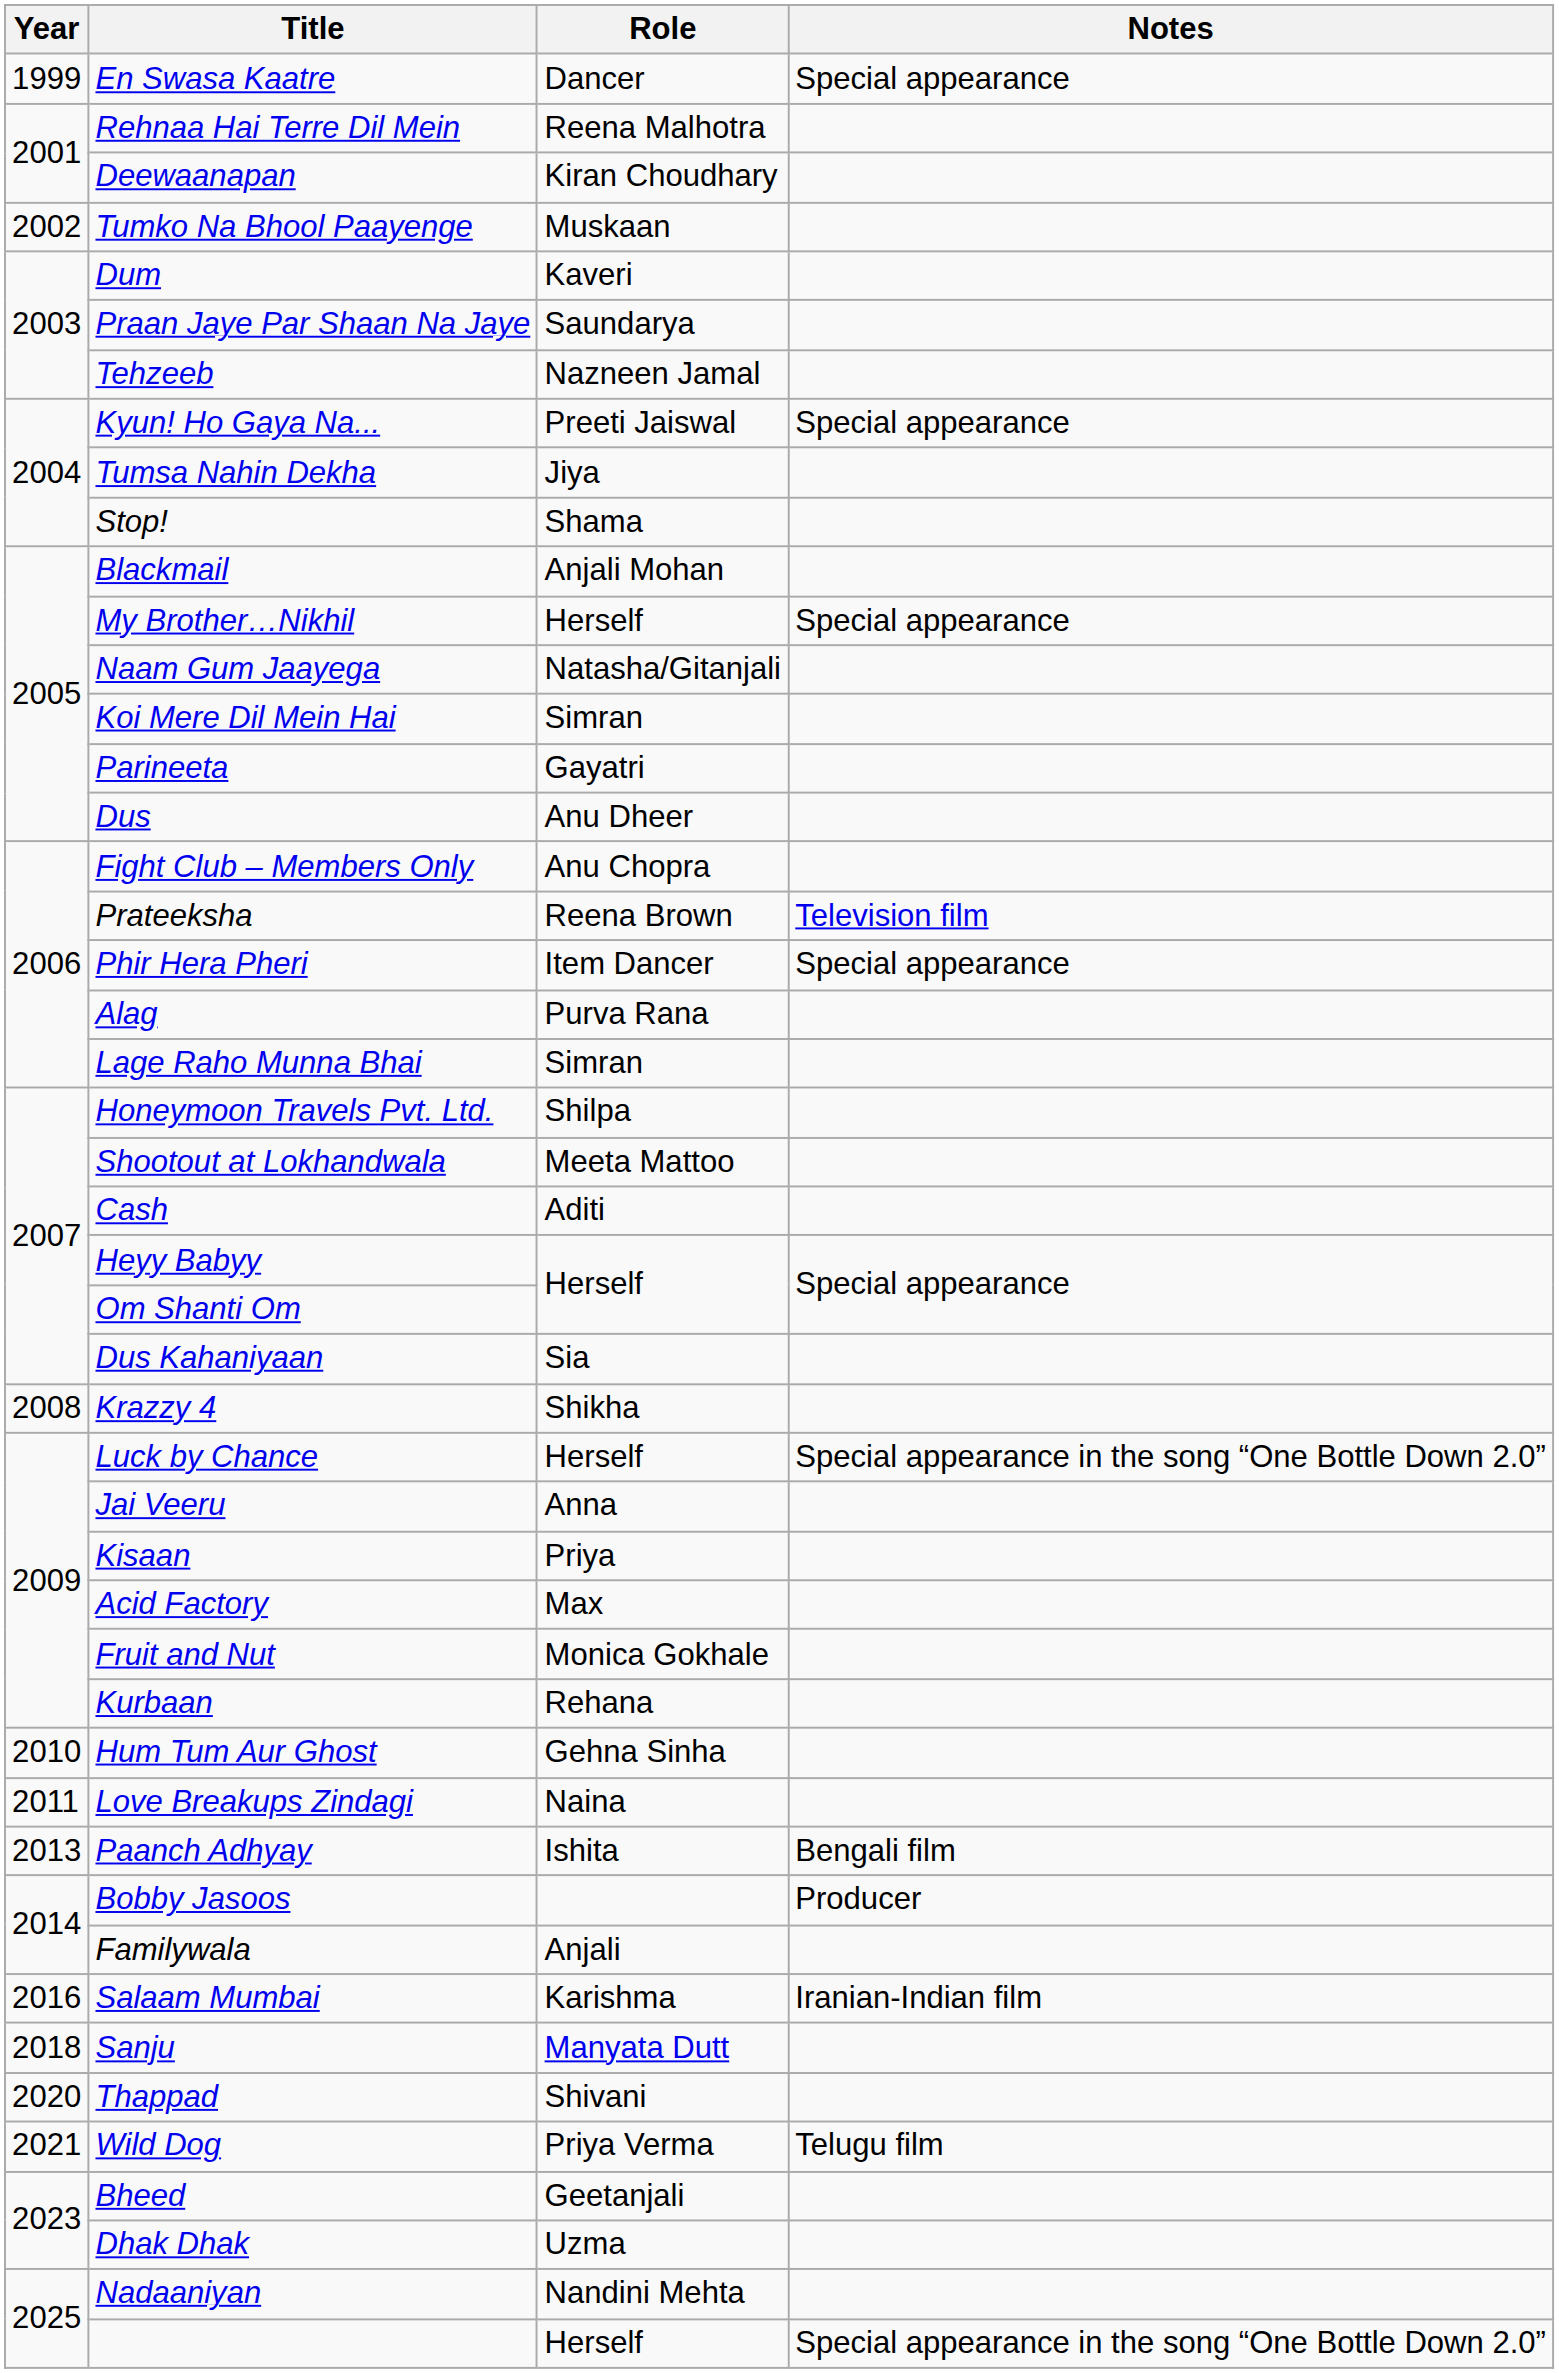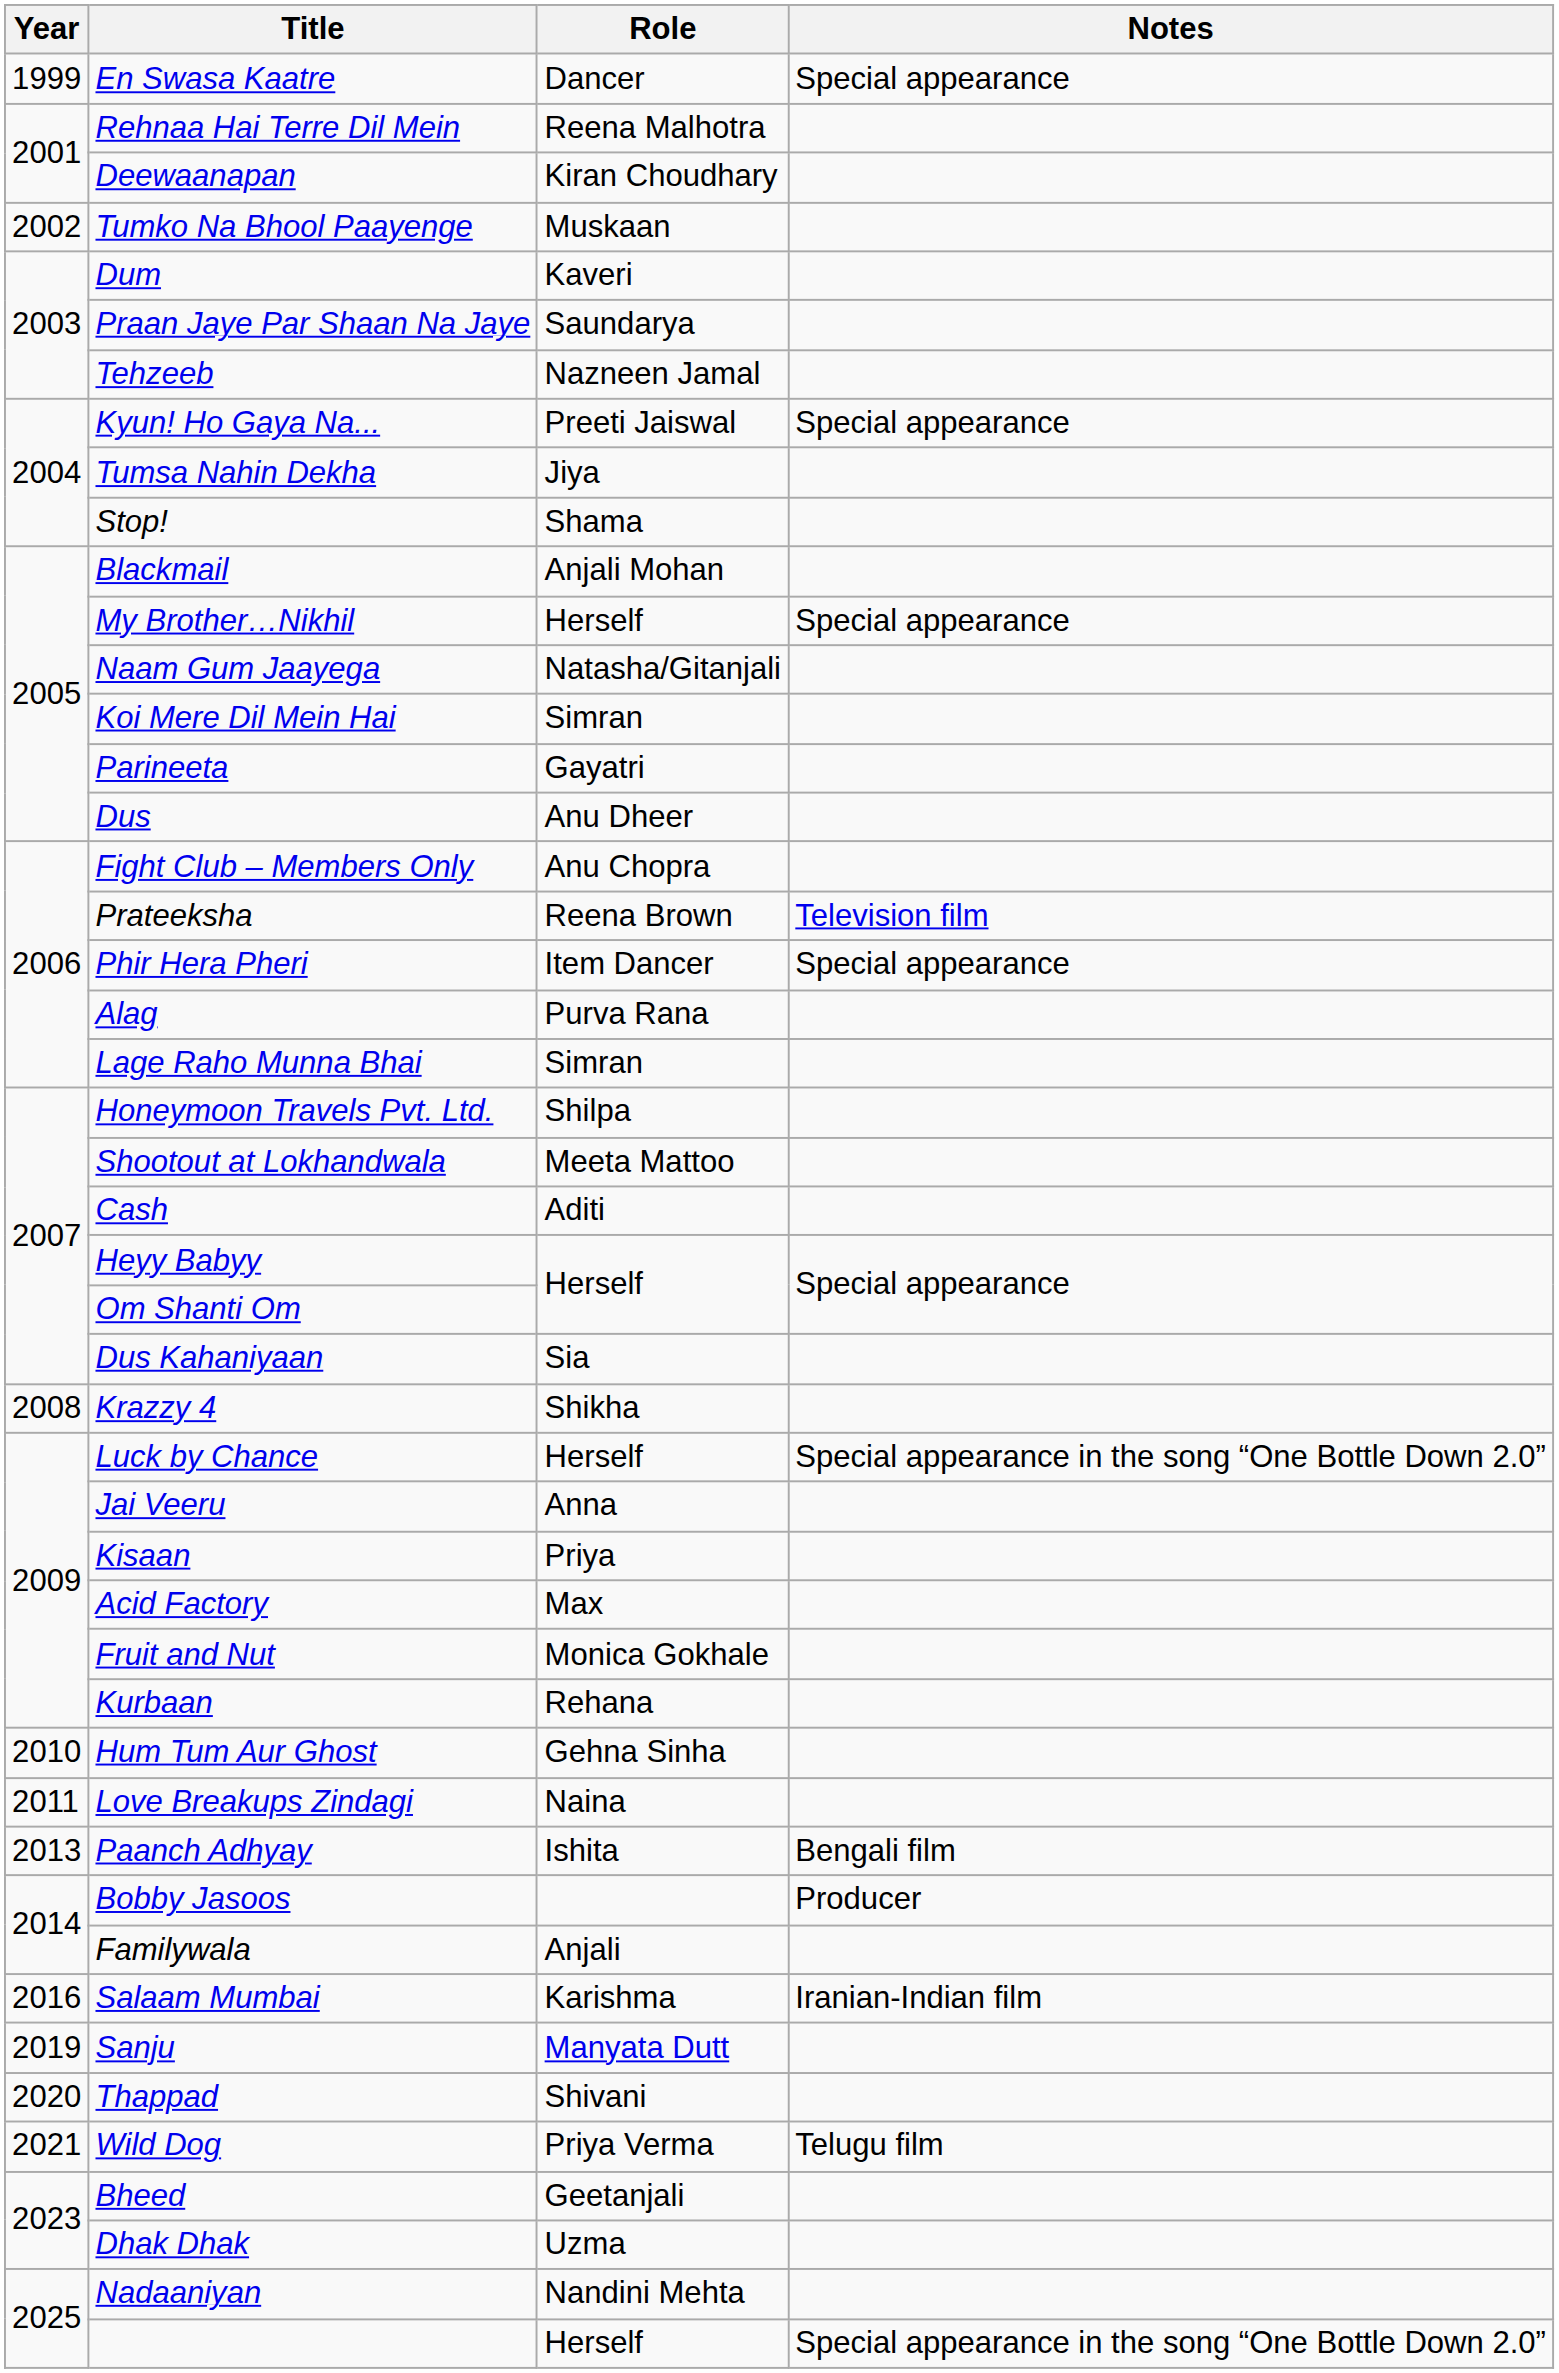 <table class="wikitable">
 <tr>
 <th>Year</th>
 <th>Title</th>
 <th>Role</th>
 <th>Notes</th>
 </tr>
 <tr>
 <td>1999</td>
 <td><em><a href='#'>En Swasa Kaatre</a></em></td>
 <td>Dancer</td>
 <td>Special appearance</td>
 </tr>
 <tr>
 <td rowspan="2">2001</td>
 <td><em><a href='#'>Rehnaa Hai Terre Dil Mein</a></em></td>
 <td>Reena Malhotra</td>
 <td></td>
 </tr>
 <tr>
 <td><em><a href='#'>Deewaanapan</a></em></td>
 <td>Kiran Choudhary</td>
 <td></td>
 </tr>
 <tr>
 <td>2002</td>
 <td><em><a href='#'>Tumko Na Bhool Paayenge</a></em></td>
 <td>Muskaan</td>
 <td></td>
 </tr>
 <tr>
 <td rowspan="3">2003</td>
 <td><em><a href='#'>Dum</a></em></td>
 <td>Kaveri</td>
 <td></td>
 </tr>
 <tr>
 <td><em><a href='#'>Praan Jaye Par Shaan Na Jaye</a></em></td>
 <td>Saundarya</td>
 <td></td>
 </tr>
 <tr>
 <td><em><a href='#'>Tehzeeb</a></em></td>
 <td>Nazneen Jamal</td>
 <td></td>
 </tr>
 <tr>
 <td rowspan="3">2004</td>
 <td><em><a href='#'>Kyun! Ho Gaya Na...</a></em></td>
 <td>Preeti Jaiswal</td>
 <td>Special appearance</td>
 </tr>
 <tr>
 <td><em><a href='#'>Tumsa Nahin Dekha</a></em></td>
 <td>Jiya</td>
 <td></td>
 </tr>
 <tr>
 <td><em>Stop!</em></td>
 <td>Shama</td>
 <td></td>
 </tr>
 <tr>
 <td rowspan="6">2005</td>
 <td><em><a href='#'>Blackmail</a></em></td>
 <td>Anjali Mohan</td>
 <td></td>
 </tr>
 <tr>
 <td><em><a href='#'>My Brother…Nikhil</a></em></td>
 <td>Herself</td>
 <td>Special appearance</td>
 </tr>
 <tr>
 <td><em><a href='#'>Naam Gum Jaayega</a></em></td>
 <td>Natasha/Gitanjali</td>
 <td></td>
 </tr>
 <tr>
 <td><em><a href='#'>Koi Mere Dil Mein Hai</a></em></td>
 <td>Simran</td>
 <td></td>
 </tr>
 <tr>
 <td><em><a href='#'>Parineeta</a></em></td>
 <td>Gayatri</td>
 <td></td>
 </tr>
 <tr>
 <td><em><a href='#'>Dus</a></em></td>
 <td>Anu Dheer</td>
 <td></td>
 </tr>
 <tr>
 <td rowspan="5">2006</td>
 <td><em><a href='#'>Fight Club – Members Only</a></em></td>
 <td>Anu Chopra</td>
 <td></td>
 </tr>
 <tr>
 <td><em>Prateeksha</em></td>
 <td>Reena Brown</td>
 <td><a href='#'>Television film</a></td>
 </tr>
 <tr>
 <td><em><a href='#'>Phir Hera Pheri</a></em></td>
 <td>Item Dancer</td>
 <td>Special appearance</td>
 </tr>
 <tr>
 <td><em><a href='#'>Alag</a></em></td>
 <td>Purva Rana</td>
 <td></td>
 </tr>
 <tr>
 <td><em><a href='#'>Lage Raho Munna Bhai</a></em></td>
 <td>Simran</td>
 <td></td>
 </tr>
 <tr>
 <td rowspan="6">2007</td>
 <td><em><a href='#'>Honeymoon Travels Pvt. Ltd.</a></em></td>
 <td>Shilpa</td>
 <td></td>
 </tr>
 <tr>
 <td><em><a href='#'>Shootout at Lokhandwala</a></em></td>
 <td>Meeta Mattoo</td>
 <td></td>
 </tr>
 <tr>
 <td><em><a href='#'>Cash</a></em></td>
 <td>Aditi</td>
 <td></td>
 </tr>
 <tr>
 <td><em><a href='#'>Heyy Babyy</a></em></td>
 <td rowspan="2">Herself</td>
 <td rowspan="2">Special appearance</td>
 </tr>
 <tr>
 <td><em><a href='#'>Om Shanti Om</a></em></td>
 </tr>
 <tr>
 <td><em><a href='#'>Dus Kahaniyaan</a></em></td>
 <td>Sia</td>
 <td></td>
 </tr>
 <tr>
 <td>2008</td>
 <td><em><a href='#'>Krazzy 4</a> </em></td>
 <td>Shikha</td>
 <td></td>
 </tr>
 <tr>
 <td rowspan="6">2009</td>
 <td><em><a href='#'>Luck by Chance</a></em></td>
 <td>Herself</td>
 <td>Special appearance in the song “One Bottle Down 2.0”</td>
 </tr>
 <tr>
 <td><em><a href='#'>Jai Veeru</a></em></td>
 <td>Anna</td>
 <td></td>
 </tr>
 <tr>
 <td><em><a href='#'>Kisaan</a></em></td>
 <td>Priya</td>
 <td></td>
 </tr>
 <tr>
 <td><em><a href='#'>Acid Factory</a></em></td>
 <td>Max</td>
 <td></td>
 </tr>
 <tr>
 <td><em><a href='#'>Fruit and Nut</a></em></td>
 <td>Monica Gokhale</td>
 <td></td>
 </tr>
 <tr>
 <td><em><a href='#'>Kurbaan</a></em></td>
 <td>Rehana</td>
 <td></td>
 </tr>
 <tr>
 <td>2010</td>
 <td><em><a href='#'>Hum Tum Aur Ghost</a></em></td>
 <td>Gehna Sinha</td>
 <td></td>
 </tr>
 <tr>
 <td>2011</td>
 <td><em><a href='#'>Love Breakups Zindagi</a></em></td>
 <td>Naina</td>
 <td></td>
 </tr>
 <tr>
 <td>2013</td>
 <td><em><a href='#'>Paanch Adhyay</a></em></td>
 <td>Ishita</td>
 <td>Bengali film</td>
 </tr>
 <tr>
 <td rowspan="2">2014</td>
 <td><em><a href='#'>Bobby Jasoos</a></em></td>
 <td></td>
 <td>Producer</td>
 </tr>
 <tr>
 <td><em>Familywala</em></td>
 <td>Anjali</td>
 <td></td>
 </tr>
 <tr>
 <td>2016</td>
 <td><em><a href='#'>Salaam Mumbai</a></em></td>
 <td>Karishma</td>
 <td>Iranian-Indian film</td>
 </tr>
 <tr>
-<td>2018</td>
+<td>2019</td>
 <td><em><a href='#'>Sanju</a></em></td>
 <td><a href='#'>Manyata Dutt</a></td>
 <td></td>
 </tr>
 <tr>
 <td>2020</td>
 <td><em><a href='#'>Thappad</a></em></td>
 <td>Shivani</td>
 <td></td>
 </tr>
 <tr>
 <td>2021</td>
 <td><em><a href='#'>Wild Dog</a></em></td>
 <td>Priya Verma</td>
 <td>Telugu film</td>
 </tr>
 <tr>
 <td rowspan="2">2023</td>
 <td><em><a href='#'>Bheed</a></em></td>
 <td>Geetanjali</td>
 <td></td>
 </tr>
 <tr>
 <td><em><a href='#'>Dhak Dhak</a></em></td>
 <td>Uzma</td>
 <td></td>
 </tr>
 <tr>
 <td rowspan="2">2025</td>
 <td><em><a href='#'>Nadaaniyan</a></em></td>
 <td>Nandini Mehta</td>
 <td></td>
 </tr>
 <tr>
 <td></td>
 <td>Herself</td>
 <td>Special appearance in the song “One Bottle Down 2.0”</td>
 </tr>
 </table>
